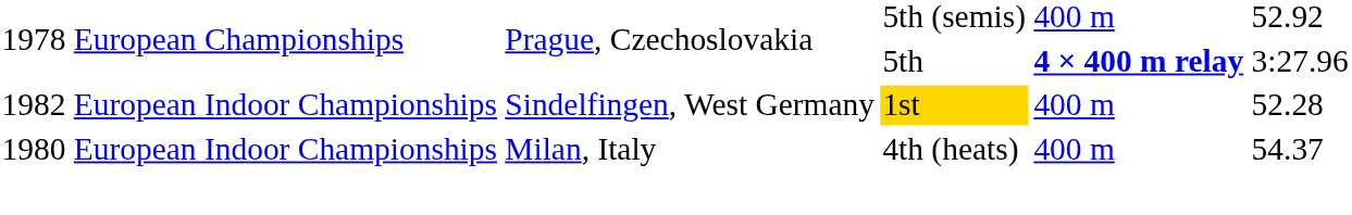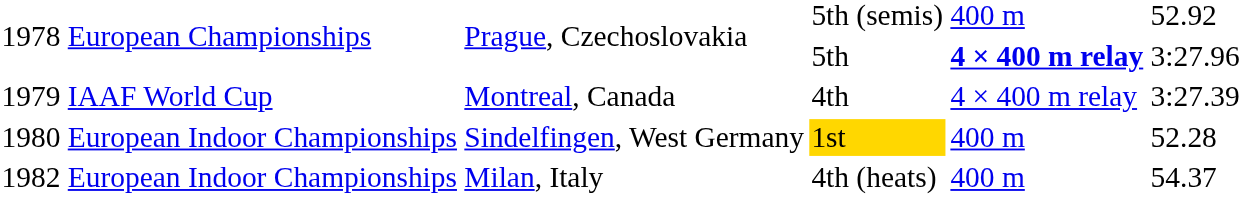 <table>
 <tr>
 <td rowspan=2>1978</td>
 <td rowspan=2><a href='#'>European Championships</a></td>
 <td rowspan=2><a href='#'>Prague</a>, Czechoslovakia</td>
 <td>5th (semis)</td>
 <td><a href='#'>400 m</a></td>
 <td>52.92</td>
 </tr>
 <tr>
 <td>5th</td>
 <td><strong><a href='#'>4 × 400 m relay</a></strong></td>
 <td>3:27.96</td>
 </tr>
 <tr>
-<td>1982</td>
+<td>1979</td>
+<td><a href='#'>IAAF World Cup</a></td>
+<td><a href='#'>Montreal</a>, Canada</td>
+<td>4th</td>
+<td><a href='#'>4 × 400 m relay</a></td>
+<td>3:27.39</td>
+</tr>
+<tr>
+<td>1980</td>
 <td><a href='#'>European Indoor Championships</a></td>
 <td><a href='#'>Sindelfingen</a>, West Germany</td>
 <td bgcolor=gold>1st</td>
 <td><a href='#'>400 m</a></td>
 <td>52.28</td>
 </tr>
 <tr>
-<td>1980</td>
+<td>1982</td>
 <td><a href='#'>European Indoor Championships</a></td>
 <td><a href='#'>Milan</a>, Italy</td>
 <td>4th (heats)</td>
 <td><a href='#'>400 m</a></td>
 <td>54.37</td>
 </tr>
 </table>
